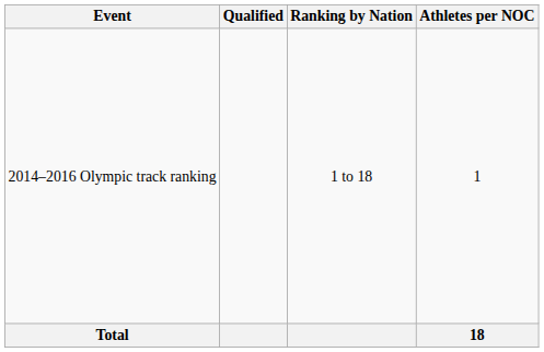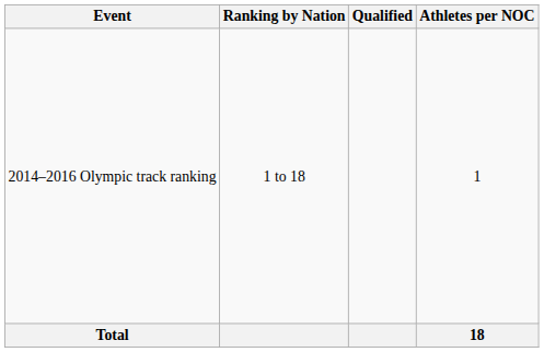 <table class="wikitable">
 <tr>
 <th>Event</th>
+<th>Ranking by Nation</th>
 <th>Qualified</th>
-<th>Ranking by Nation</th>
 <th>Athletes per NOC</th>
 </tr>
 <tr>
 <td>2014–2016 Olympic track ranking</td>
+<td style="text-align:center;">1 to 18</td>
 <td><br><br><br><br><br><br><br><br><br><br><br><br><br><br><br><br><br></td>
-<td style="text-align:center;">1 to 18</td>
 <td align=center>1</td>
 </tr>
 <tr>
 <th>Total</th>
 <th></th>
 <th></th>
 <th>18</th>
 </tr>
 </table>
